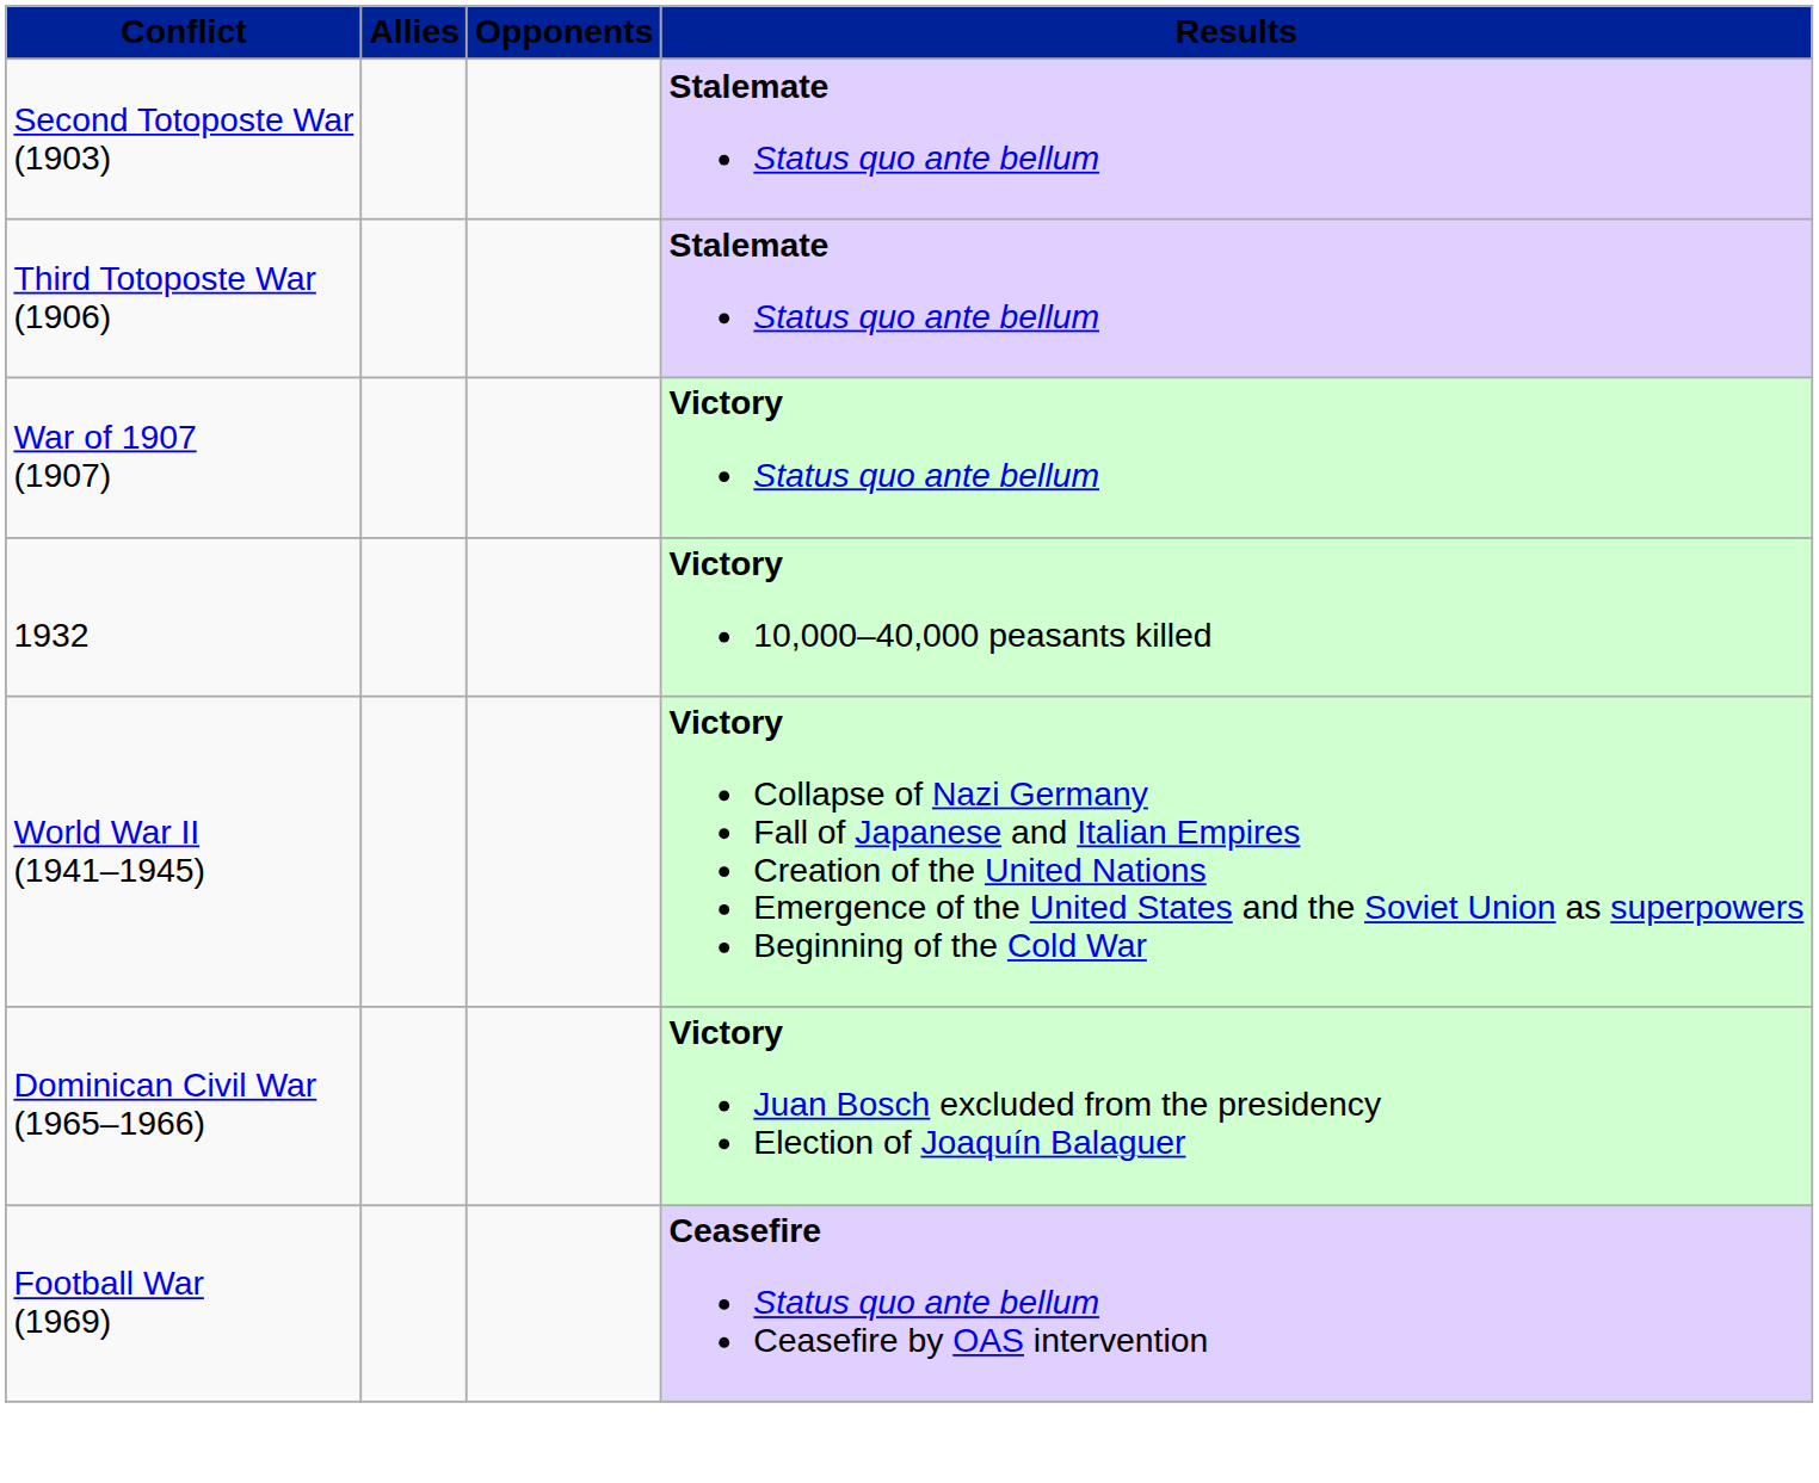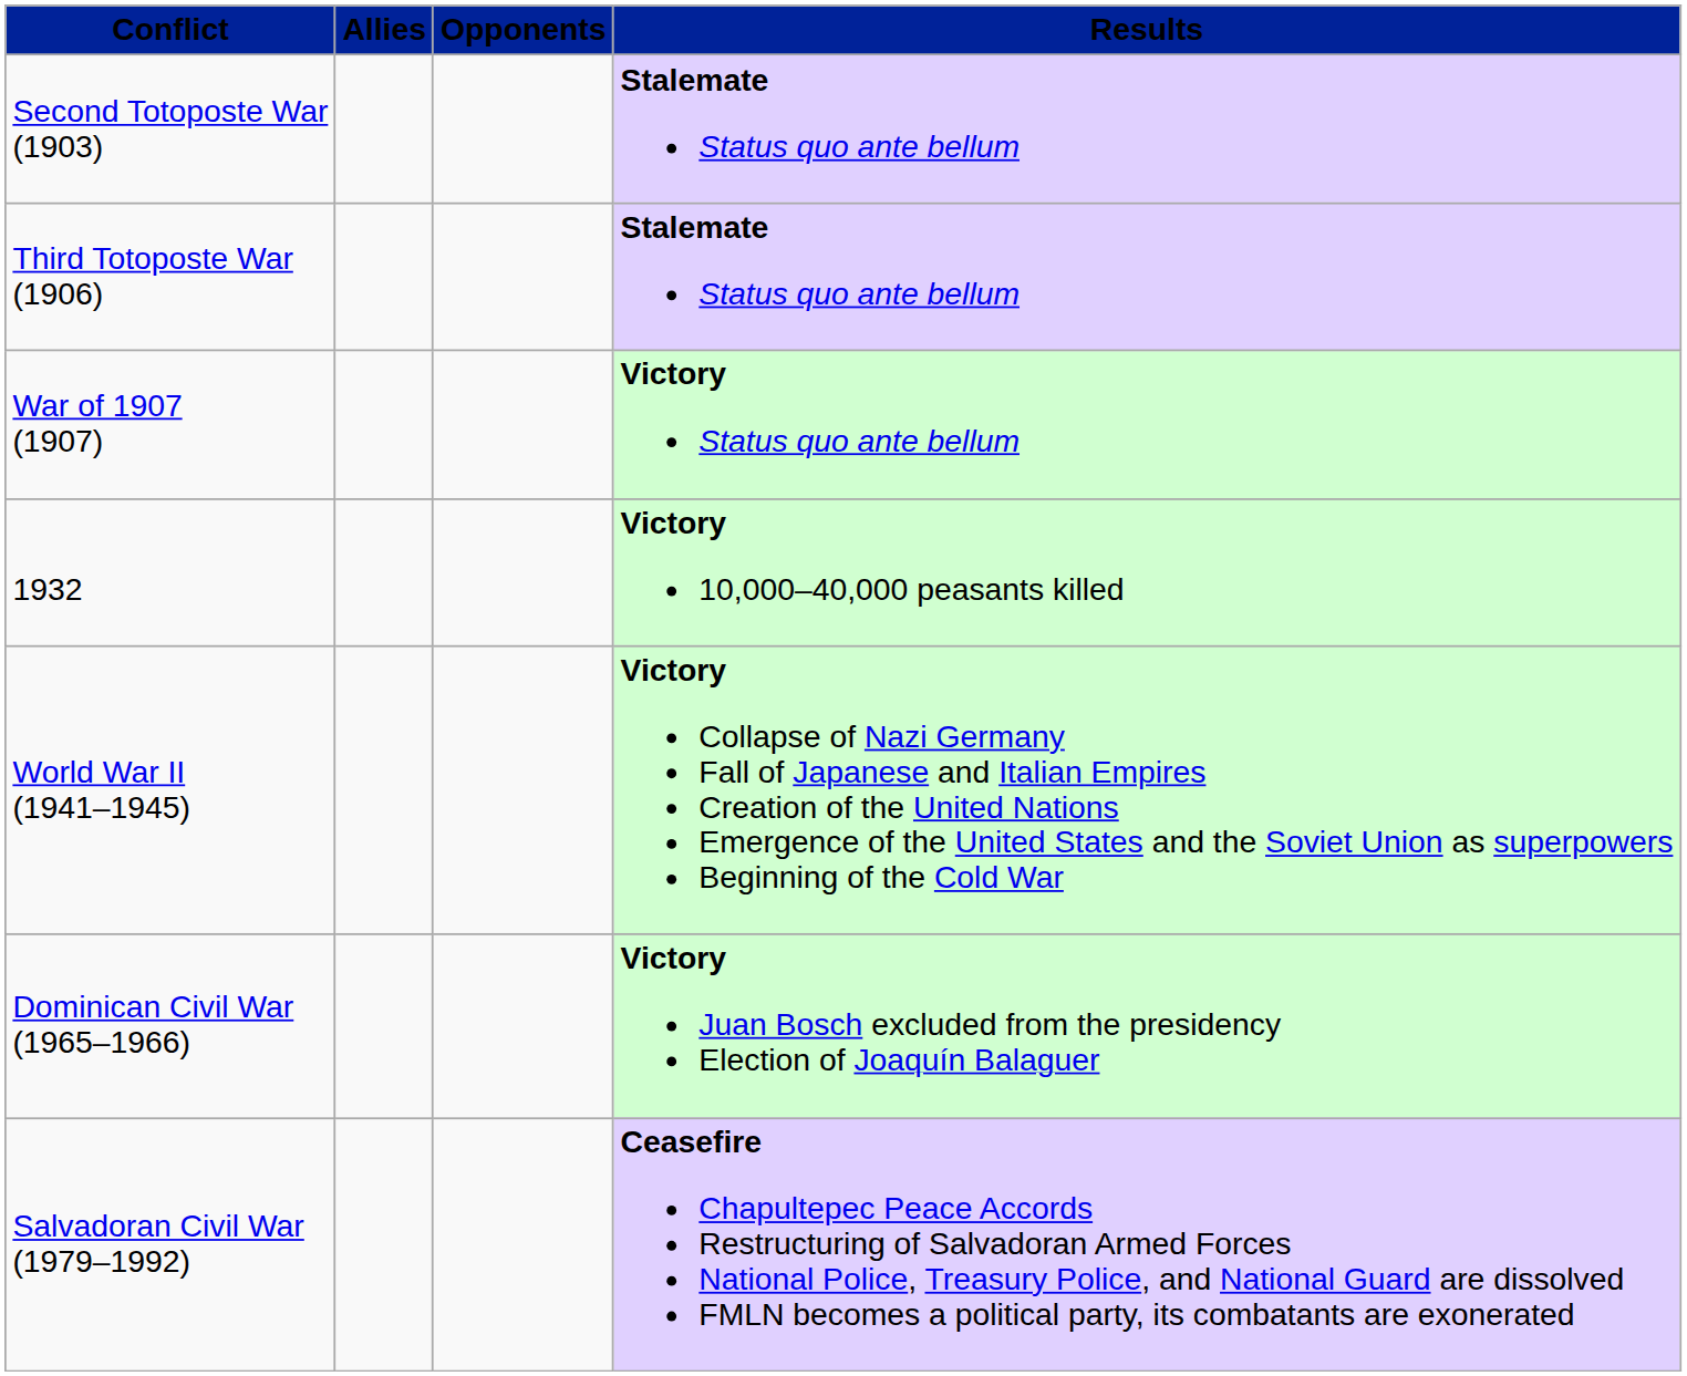 <table class="wikitable">
 <tr>
 <th style="background:#002299" rowspan="1"><span>Conflict</span></th>
 <th style="background:#002299" rowspan="1"><span>Allies</span></th>
 <th style="background:#002299" rowspan="1"><span>Opponents</span></th>
 <th style="background:#002299" rowspan="1"><span>Results</span></th>
 </tr>
 <tr>
 <td><a href='#'>Second Totoposte War</a><br>(1903)</td>
 <td></td>
 <td></td>
 <td style="background:#E0D0FF"><strong>Stalemate</strong><br><ul><li><em><a href='#'>Status quo ante bellum</a></em></li></ul></td>
 </tr>
 <tr>
 <td><a href='#'>Third Totoposte War</a><br>(1906)</td>
 <td></td>
 <td></td>
 <td style="background:#E0D0FF"><strong>Stalemate</strong><br><ul><li><em><a href='#'>Status quo ante bellum</a></em></li></ul></td>
 </tr>
 <tr>
 <td><a href='#'>War of 1907</a><br>(1907)</td>
 <td></td>
 <td></td>
 <td style="background:#D0FFD0"><strong>Victory</strong><br><ul><li><em><a href='#'>Status quo ante bellum</a></em></li></ul></td>
 </tr>
 <tr>
 <td><br>1932</td>
 <td></td>
 <td></td>
 <td style="background:#D0FFD0"><strong>Victory</strong><br><ul><li>10,000–40,000 peasants killed</li></ul></td>
 </tr>
 <tr>
 <td><a href='#'>World War II</a><br>(1941–1945)</td>
 <td></td>
 <td></td>
 <td style="background:#D0FFD0"><strong>Victory</strong><br><ul><li>Collapse of <a href='#'>Nazi Germany</a></li><li>Fall of <a href='#'>Japanese</a> and <a href='#'>Italian Empires</a></li><li>Creation of the <a href='#'>United Nations</a></li><li>Emergence of the <a href='#'>United States</a> and the <a href='#'>Soviet Union</a> as <a href='#'>superpowers</a></li><li>Beginning of the <a href='#'>Cold War</a></li></ul></td>
 </tr>
 <tr>
 <td><a href='#'>Dominican Civil War</a><br>(1965–1966)</td>
 <td></td>
 <td></td>
 <td style="background:#D0FFD0"><strong>Victory</strong><br><ul><li><a href='#'>Juan Bosch</a> excluded from the presidency</li><li>Election of <a href='#'>Joaquín Balaguer</a></li></ul></td>
 </tr>
 <tr>
-<td><a href='#'>Football War</a><br>(1969)</td>
+<td><a href='#'>Salvadoran Civil War</a><br>(1979–1992)</td>
 <td></td>
 <td></td>
-<td style="background:#E0D0FF"><strong>Ceasefire</strong><br><ul><li><em><a href='#'>Status quo ante bellum</a></em></li><li>Ceasefire by <a href='#'>OAS</a> intervention</li></ul></td>
+<td style="background:#E0D0FF"><strong>Ceasefire</strong><br><ul><li><a href='#'>Chapultepec Peace Accords</a></li><li>Restructuring of Salvadoran Armed Forces</li><li><a href='#'>National Police</a>, <a href='#'>Treasury Police</a>, and <a href='#'>National Guard</a> are dissolved</li><li>FMLN becomes a political party, its combatants are exonerated</li></ul></td>
 </tr>
 </table>
